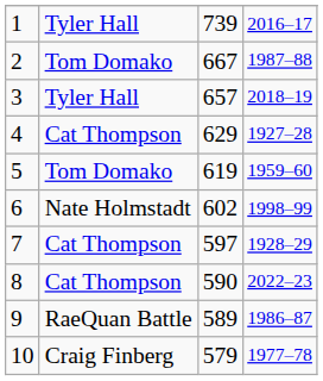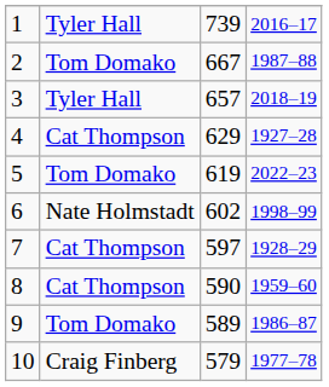 <table class="wikitable">
 <tr>
 </tr>
 <tr>
 <td>1</td>
 <td><a href='#'>Tyler Hall</a></td>
 <td>739</td>
 <td style="font-size:80%;"><a href='#'>2016–17</a></td>
 </tr>
 <tr>
 <td>2</td>
 <td><a href='#'>Tom Domako</a></td>
 <td>667</td>
 <td style="font-size:80%;"><a href='#'>1987–88</a></td>
 </tr>
 <tr>
 <td>3</td>
 <td><a href='#'>Tyler Hall</a></td>
 <td>657</td>
 <td style="font-size:80%;"><a href='#'>2018–19</a></td>
 </tr>
 <tr>
 <td>4</td>
 <td><a href='#'>Cat Thompson</a></td>
 <td>629</td>
 <td style="font-size:80%;"><a href='#'>1927–28</a></td>
 </tr>
 <tr>
 <td>5</td>
 <td><a href='#'>Tom Domako</a></td>
 <td>619</td>
-<td style="font-size:80%;"><a href='#'>1959–60</a></td>
+<td style="font-size:80%;"><a href='#'>2022–23</a></td>
 </tr>
 <tr>
 <td>6</td>
 <td>Nate Holmstadt</td>
 <td>602</td>
 <td style="font-size:80%;"><a href='#'>1998–99</a></td>
 </tr>
 <tr>
 <td>7</td>
 <td><a href='#'>Cat Thompson</a></td>
 <td>597</td>
 <td style="font-size:80%;"><a href='#'>1928–29</a></td>
 </tr>
 <tr>
 <td>8</td>
 <td><a href='#'>Cat Thompson</a></td>
 <td>590</td>
-<td style="font-size:80%;"><a href='#'>2022–23</a></td>
+<td style="font-size:80%;"><a href='#'>1959–60</a></td>
 </tr>
 <tr>
 <td>9</td>
-<td>RaeQuan Battle</td>
+<td><a href='#'>Tom Domako</a></td>
 <td>589</td>
 <td style="font-size:80%;"><a href='#'>1986–87</a></td>
 </tr>
 <tr>
 <td>10</td>
 <td>Craig Finberg</td>
 <td>579</td>
 <td style="font-size:80%;"><a href='#'>1977–78</a></td>
 </tr>
 </table>
